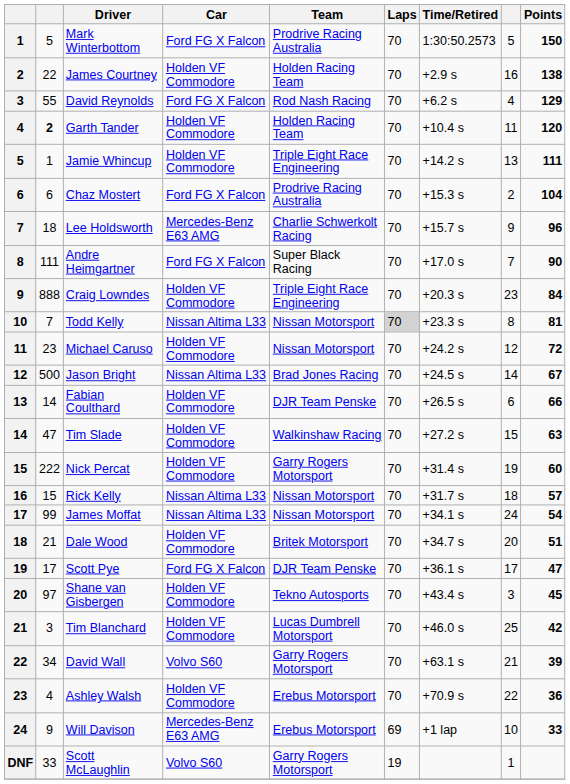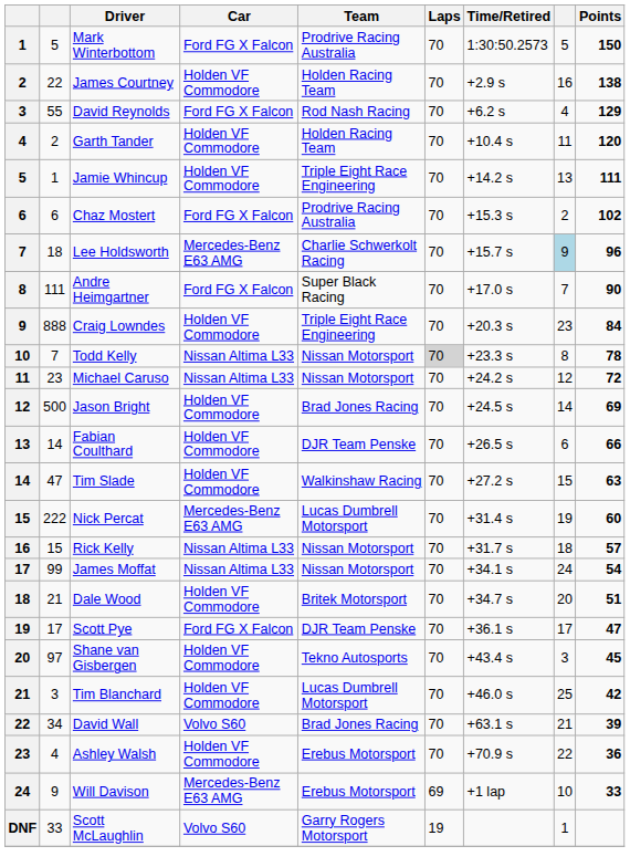 <table class="wikitable" style="font-size: 85%">
 <tr>
 <th></th>
 <th></th>
 <th>Driver</th>
 <th>Car</th>
 <th>Team</th>
 <th>Laps</th>
 <th>Time/Retired</th>
 <th></th>
 <th>Points</th>
 </tr>
 <tr>
 <th>1</th>
 <td align="center">5</td>
 <td> <a href='#'>Mark Winterbottom</a></td>
 <td><a href='#'>Ford FG X Falcon</a></td>
 <td><a href='#'>Prodrive Racing Australia</a></td>
 <td>70</td>
 <td>1:30:50.2573</td>
 <td align="center">5</td>
 <td align="right"><strong>150</strong></td>
 </tr>
 <tr>
 <th>2</th>
 <td align="center">22</td>
 <td> <a href='#'>James Courtney</a></td>
 <td><a href='#'>Holden VF Commodore</a></td>
 <td><a href='#'>Holden Racing Team</a></td>
 <td>70</td>
 <td>+2.9 s</td>
 <td align="center">16</td>
 <td align="right"><strong>138</strong></td>
 </tr>
 <tr>
 <th>3</th>
 <td align="center">55</td>
 <td> <a href='#'>David Reynolds</a></td>
 <td><a href='#'>Ford FG X Falcon</a></td>
 <td><a href='#'>Rod Nash Racing</a></td>
 <td>70</td>
 <td>+6.2 s</td>
 <td align="center">4</td>
 <td align="right"><strong>129</strong></td>
 </tr>
 <tr>
 <th>4</th>
-<td align="center"><strong>2</strong></td>
+<td align="center">2</td>
 <td> <a href='#'>Garth Tander</a></td>
 <td><a href='#'>Holden VF Commodore</a></td>
 <td><a href='#'>Holden Racing Team</a></td>
 <td>70</td>
 <td>+10.4 s</td>
 <td align="center">11</td>
 <td align="right"><strong>120</strong></td>
 </tr>
 <tr>
 <th>5</th>
 <td align="center">1</td>
 <td> <a href='#'>Jamie Whincup</a></td>
 <td><a href='#'>Holden VF Commodore</a></td>
 <td><a href='#'>Triple Eight Race Engineering</a></td>
 <td>70</td>
 <td>+14.2 s</td>
 <td align="center">13</td>
 <td align="right"><strong>111</strong></td>
 </tr>
 <tr>
 <th>6</th>
 <td align="center">6</td>
 <td> <a href='#'>Chaz Mostert</a></td>
 <td><a href='#'>Ford FG X Falcon</a></td>
 <td><a href='#'>Prodrive Racing Australia</a></td>
 <td>70</td>
 <td>+15.3 s</td>
 <td align="center">2</td>
-<td align="right"><strong>104</strong></td>
+<td align="right"><strong>102</strong></td>
 </tr>
 <tr>
 <th>7</th>
 <td align="center">18</td>
 <td> <a href='#'>Lee Holdsworth</a></td>
 <td><a href='#'>Mercedes-Benz E63 AMG</a></td>
 <td><a href='#'>Charlie Schwerkolt Racing</a></td>
 <td>70</td>
 <td>+15.7 s</td>
-<td align="center">9</td>
+<td align="center" style="background: lightblue;">9</td>
 <td align="right"><strong>96</strong></td>
 </tr>
 <tr>
 <th>8</th>
 <td align="center">111</td>
 <td> <a href='#'>Andre Heimgartner</a></td>
 <td><a href='#'>Ford FG X Falcon</a></td>
 <td>Super Black Racing</td>
 <td>70</td>
 <td>+17.0 s</td>
 <td align="center">7</td>
 <td align="right"><strong>90</strong></td>
 </tr>
 <tr>
 <th>9</th>
 <td align="center">888</td>
 <td> <a href='#'>Craig Lowndes</a></td>
 <td><a href='#'>Holden VF Commodore</a></td>
 <td><a href='#'>Triple Eight Race Engineering</a></td>
 <td>70</td>
 <td>+20.3 s</td>
 <td align="center">23</td>
 <td align="right"><strong>84</strong></td>
 </tr>
 <tr>
 <th>10</th>
 <td align="center">7</td>
 <td> <a href='#'>Todd Kelly</a></td>
 <td><a href='#'>Nissan Altima L33</a></td>
 <td><a href='#'>Nissan Motorsport</a></td>
 <td style="background: lightgrey;">70</td>
 <td>+23.3 s</td>
 <td align="center">8</td>
-<td align="right"><strong>81</strong></td>
+<td align="right"><strong>78</strong></td>
 </tr>
 <tr>
 <th>11</th>
 <td align="center">23</td>
 <td> <a href='#'>Michael Caruso</a></td>
-<td><a href='#'>Holden VF Commodore</a></td>
+<td><a href='#'>Nissan Altima L33</a></td>
 <td><a href='#'>Nissan Motorsport</a></td>
 <td>70</td>
 <td>+24.2 s</td>
 <td align="center">12</td>
 <td align="right"><strong>72</strong></td>
 </tr>
 <tr>
 <th>12</th>
 <td align="center">500</td>
 <td> <a href='#'>Jason Bright</a></td>
-<td><a href='#'>Nissan Altima L33</a></td>
+<td><a href='#'>Holden VF Commodore</a></td>
 <td><a href='#'>Brad Jones Racing</a></td>
 <td>70</td>
 <td>+24.5 s</td>
 <td align="center">14</td>
-<td align="right"><strong>67</strong></td>
+<td align="right"><strong>69</strong></td>
 </tr>
 <tr>
 <th>13</th>
 <td align="center">14</td>
 <td> <a href='#'>Fabian Coulthard</a></td>
 <td><a href='#'>Holden VF Commodore</a></td>
 <td><a href='#'>DJR Team Penske</a></td>
 <td>70</td>
 <td>+26.5 s</td>
 <td align="center">6</td>
 <td align="right"><strong>66</strong></td>
 </tr>
 <tr>
 <th>14</th>
 <td align="center">47</td>
 <td> <a href='#'>Tim Slade</a></td>
 <td><a href='#'>Holden VF Commodore</a></td>
 <td><a href='#'>Walkinshaw Racing</a></td>
 <td>70</td>
 <td>+27.2 s</td>
 <td align="center">15</td>
 <td align="right"><strong>63</strong></td>
 </tr>
 <tr>
 <th>15</th>
 <td align="center">222</td>
 <td> <a href='#'>Nick Percat</a></td>
-<td><a href='#'>Holden VF Commodore</a></td>
-<td><a href='#'>Garry Rogers Motorsport</a></td>
+<td><a href='#'>Mercedes-Benz E63 AMG</a></td>
+<td><a href='#'>Lucas Dumbrell Motorsport</a></td>
 <td>70</td>
 <td>+31.4 s</td>
 <td align="center">19</td>
 <td align="right"><strong>60</strong></td>
 </tr>
 <tr>
 <th>16</th>
 <td align="center">15</td>
 <td> <a href='#'>Rick Kelly</a></td>
 <td><a href='#'>Nissan Altima L33</a></td>
 <td><a href='#'>Nissan Motorsport</a></td>
 <td>70</td>
 <td>+31.7 s</td>
 <td align="center">18</td>
 <td align="right"><strong>57</strong></td>
 </tr>
 <tr>
 <th>17</th>
 <td align="center">99</td>
 <td> <a href='#'>James Moffat</a></td>
 <td><a href='#'>Nissan Altima L33</a></td>
 <td><a href='#'>Nissan Motorsport</a></td>
 <td>70</td>
 <td>+34.1 s</td>
 <td align="center">24</td>
 <td align="right"><strong>54</strong></td>
 </tr>
 <tr>
 <th>18</th>
 <td align="center">21</td>
 <td> <a href='#'>Dale Wood</a></td>
 <td><a href='#'>Holden VF Commodore</a></td>
 <td><a href='#'>Britek Motorsport</a></td>
 <td>70</td>
 <td>+34.7 s</td>
 <td align="center">20</td>
 <td align="right"><strong>51</strong></td>
 </tr>
 <tr>
 <th>19</th>
 <td align="center">17</td>
 <td> <a href='#'>Scott Pye</a></td>
 <td><a href='#'>Ford FG X Falcon</a></td>
 <td><a href='#'>DJR Team Penske</a></td>
 <td>70</td>
 <td>+36.1 s</td>
 <td align="center">17</td>
 <td align="right"><strong>47</strong></td>
 </tr>
 <tr>
 <th>20</th>
 <td align="center">97</td>
 <td> <a href='#'>Shane van Gisbergen</a></td>
 <td><a href='#'>Holden VF Commodore</a></td>
 <td><a href='#'>Tekno Autosports</a></td>
 <td>70</td>
 <td>+43.4 s</td>
 <td align="center">3</td>
 <td align="right"><strong>45</strong></td>
 </tr>
 <tr>
 <th>21</th>
 <td align="center">3</td>
 <td> <a href='#'>Tim Blanchard</a></td>
 <td><a href='#'>Holden VF Commodore</a></td>
 <td><a href='#'>Lucas Dumbrell Motorsport</a></td>
 <td>70</td>
 <td>+46.0 s</td>
 <td align="center">25</td>
 <td align="right"><strong>42</strong></td>
 </tr>
 <tr>
 <th>22</th>
 <td align="center">34</td>
 <td> <a href='#'>David Wall</a></td>
 <td><a href='#'>Volvo S60</a></td>
-<td><a href='#'>Garry Rogers Motorsport</a></td>
+<td><a href='#'>Brad Jones Racing</a></td>
 <td>70</td>
 <td>+63.1 s</td>
 <td align="center">21</td>
 <td align="right"><strong>39</strong></td>
 </tr>
 <tr>
 <th>23</th>
 <td align="center">4</td>
 <td> <a href='#'>Ashley Walsh</a></td>
 <td><a href='#'>Holden VF Commodore</a></td>
 <td><a href='#'>Erebus Motorsport</a></td>
 <td>70</td>
 <td>+70.9 s</td>
 <td align="center">22</td>
 <td align="right"><strong>36</strong></td>
 </tr>
 <tr>
 <th>24</th>
 <td align="center">9</td>
 <td> <a href='#'>Will Davison</a></td>
 <td><a href='#'>Mercedes-Benz E63 AMG</a></td>
 <td><a href='#'>Erebus Motorsport</a></td>
 <td>69</td>
 <td>+1 lap</td>
 <td align="center">10</td>
 <td align="right"><strong>33</strong></td>
 </tr>
 <tr>
 <th>DNF</th>
 <td align="center">33</td>
 <td> <a href='#'>Scott McLaughlin</a></td>
 <td><a href='#'>Volvo S60</a></td>
 <td><a href='#'>Garry Rogers Motorsport</a></td>
 <td>19</td>
 <td></td>
 <td align="center">1</td>
 <td></td>
 </tr>
 <tr>
 </tr>
 </table>
